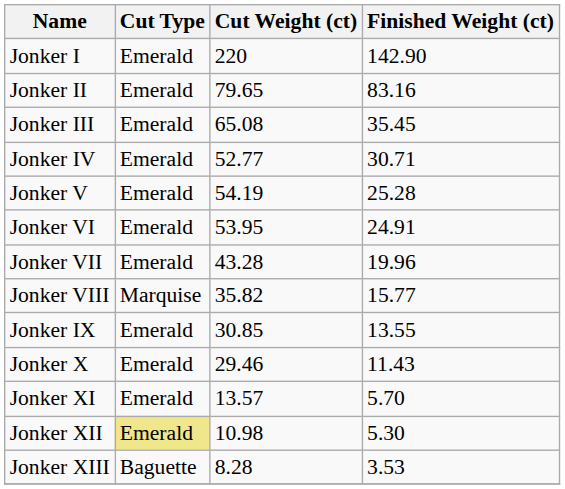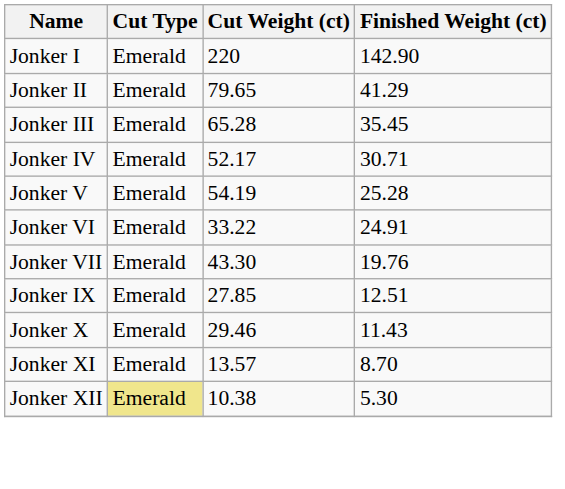 <table class="wikitable sortable">
 <tr>
 <th>Name</th>
 <th>Cut Type</th>
 <th>Cut Weight (ct)</th>
 <th>Finished Weight (ct)</th>
 </tr>
 <tr>
 <td>Jonker I</td>
 <td>Emerald</td>
 <td>220</td>
 <td>142.90</td>
 </tr>
 <tr>
 <td>Jonker II</td>
 <td>Emerald</td>
 <td>79.65</td>
-<td>83.16</td>
+<td>41.29</td>
 </tr>
 <tr>
 <td>Jonker III</td>
 <td>Emerald</td>
-<td>65.08</td>
+<td>65.28</td>
 <td>35.45</td>
 </tr>
 <tr>
 <td>Jonker IV</td>
 <td>Emerald</td>
-<td>52.77</td>
+<td>52.17</td>
 <td>30.71</td>
 </tr>
 <tr>
 <td>Jonker V</td>
 <td>Emerald</td>
 <td>54.19</td>
 <td>25.28</td>
 </tr>
 <tr>
 <td>Jonker VI</td>
 <td>Emerald</td>
-<td>53.95</td>
+<td>33.22</td>
 <td>24.91</td>
 </tr>
 <tr>
 <td>Jonker VII</td>
 <td>Emerald</td>
-<td>43.28</td>
-<td>19.96</td>
-</tr>
-<tr>
-<td>Jonker VIII</td>
-<td>Marquise</td>
-<td>35.82</td>
-<td>15.77</td>
+<td>43.30</td>
+<td>19.76</td>
 </tr>
 <tr>
 <td>Jonker IX</td>
 <td>Emerald</td>
-<td>30.85</td>
-<td>13.55</td>
+<td>27.85</td>
+<td>12.51</td>
 </tr>
 <tr>
 <td>Jonker X</td>
 <td>Emerald</td>
 <td>29.46</td>
 <td>11.43</td>
 </tr>
 <tr>
 <td>Jonker XI</td>
 <td>Emerald</td>
 <td>13.57</td>
-<td>5.70</td>
+<td>8.70</td>
 </tr>
 <tr>
 <td>Jonker XII</td>
 <td style="background: khaki;">Emerald</td>
-<td>10.98</td>
+<td>10.38</td>
 <td>5.30</td>
-</tr>
-<tr>
-<td>Jonker XIII</td>
-<td>Baguette</td>
-<td>8.28</td>
-<td>3.53</td>
 </tr>
 <tr>
 </tr>
 </table>
